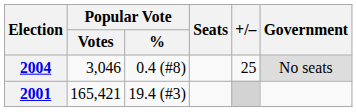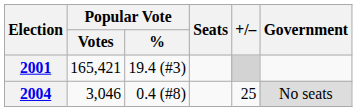 <table class="wikitable" style="font-size:97%; text-align:right;">
 <tr>
 <th rowspan=2>Election</th>
 <th colspan=2>Popular Vote</th>
 <th rowspan=2>Seats</th>
 <th rowspan=2>+/–</th>
 <th rowspan=2>Government</th>
 </tr>
 <tr>
 <th>Votes</th>
 <th>%</th>
 </tr>
 <tr>
+<th><a href='#'>2001</a></th>
+<td>165,421</td>
+<td>19.4 (#3)</td>
+<td></td>
+<td bgcolor="lightgrey"></td>
+<td></td>
+</tr>
+<tr>
 <th><a href='#'>2004</a></th>
 <td>3,046</td>
 <td>0.4 (#8)</td>
 <td></td>
 <td> 25</td>
 <td align=center style="background:#ddd;">No seats</td>
 </tr>
-<tr>
-<th><a href='#'>2001</a></th>
-<td>165,421</td>
-<td>19.4 (#3)</td>
-<td></td>
-<td bgcolor="lightgrey"></td>
-<td></td>
-</tr>
 </table>
